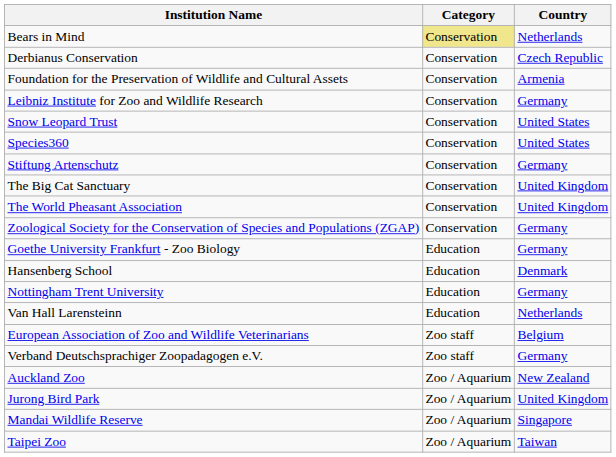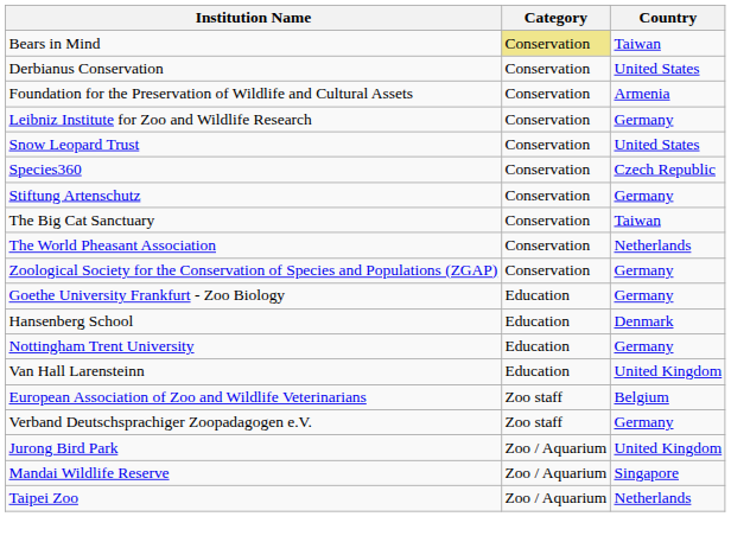 <table class="wikitable sortable mw-collapsible">
 <tr>
 <th>Institution Name</th>
 <th>Category</th>
 <th>Country</th>
 </tr>
 <tr>
 <td>Bears in Mind</td>
 <td style="background: khaki;">Conservation</td>
-<td> <a href='#'>Netherlands</a></td>
+<td> <a href='#'>Taiwan</a></td>
 </tr>
 <tr>
 <td>Derbianus Conservation</td>
 <td>Conservation</td>
-<td> <a href='#'>Czech Republic</a></td>
+<td> <a href='#'>United States</a></td>
 </tr>
 <tr>
 <td>Foundation for the Preservation of Wildlife and Cultural Assets</td>
 <td>Conservation</td>
 <td> <a href='#'>Armenia</a></td>
 </tr>
 <tr>
 <td><a href='#'>Leibniz Institute</a> for Zoo and Wildlife Research</td>
 <td>Conservation</td>
 <td> <a href='#'>Germany</a></td>
 </tr>
 <tr>
 <td><a href='#'>Snow Leopard Trust</a></td>
 <td>Conservation</td>
 <td> <a href='#'>United States</a></td>
 </tr>
 <tr>
 <td><a href='#'>Species360</a></td>
 <td>Conservation</td>
-<td> <a href='#'>United States</a></td>
+<td> <a href='#'>Czech Republic</a></td>
 </tr>
 <tr>
 <td><a href='#'>Stiftung Artenschutz</a></td>
 <td>Conservation</td>
 <td> <a href='#'>Germany</a></td>
 </tr>
 <tr>
 <td>The Big Cat Sanctuary</td>
 <td>Conservation</td>
-<td> <a href='#'>United Kingdom</a></td>
+<td> <a href='#'>Taiwan</a></td>
 </tr>
 <tr>
 <td><a href='#'>The World Pheasant Association</a></td>
 <td>Conservation</td>
-<td> <a href='#'>United Kingdom</a></td>
+<td> <a href='#'>Netherlands</a></td>
 </tr>
 <tr>
 <td><a href='#'>Zoological Society for the Conservation of Species and Populations (ZGAP)</a></td>
 <td>Conservation</td>
 <td> <a href='#'>Germany</a></td>
 </tr>
 <tr>
 <td><a href='#'>Goethe University Frankfurt</a> -  Zoo Biology</td>
 <td>Education</td>
 <td> <a href='#'>Germany</a></td>
 </tr>
 <tr>
 <td>Hansenberg School</td>
 <td>Education</td>
 <td> <a href='#'>Denmark</a></td>
 </tr>
 <tr>
 <td><a href='#'>Nottingham Trent University</a></td>
 <td>Education</td>
 <td> <a href='#'>Germany</a></td>
 </tr>
 <tr>
 <td>Van Hall Larensteinn</td>
 <td>Education</td>
-<td> <a href='#'>Netherlands</a></td>
+<td> <a href='#'>United Kingdom</a></td>
 </tr>
 <tr>
 <td><a href='#'>European Association of Zoo and Wildlife Veterinarians</a></td>
 <td>Zoo staff</td>
 <td> <a href='#'>Belgium</a></td>
 </tr>
 <tr>
 <td>Verband Deutschsprachiger Zoopadagogen e.V.</td>
 <td>Zoo staff</td>
 <td> <a href='#'>Germany</a></td>
-</tr>
-<tr>
-<td><a href='#'>Auckland Zoo</a></td>
-<td>Zoo / Aquarium</td>
-<td> <a href='#'>New Zealand</a></td>
 </tr>
 <tr>
 <td><a href='#'>Jurong Bird Park</a></td>
 <td>Zoo / Aquarium</td>
 <td> <a href='#'>United Kingdom</a></td>
 </tr>
 <tr>
 <td><a href='#'>Mandai Wildlife Reserve</a></td>
 <td>Zoo / Aquarium</td>
 <td> <a href='#'>Singapore</a></td>
 </tr>
 <tr>
 <td><a href='#'>Taipei Zoo</a></td>
 <td>Zoo / Aquarium</td>
-<td> <a href='#'>Taiwan</a></td>
+<td> <a href='#'>Netherlands</a></td>
 </tr>
 </table>
